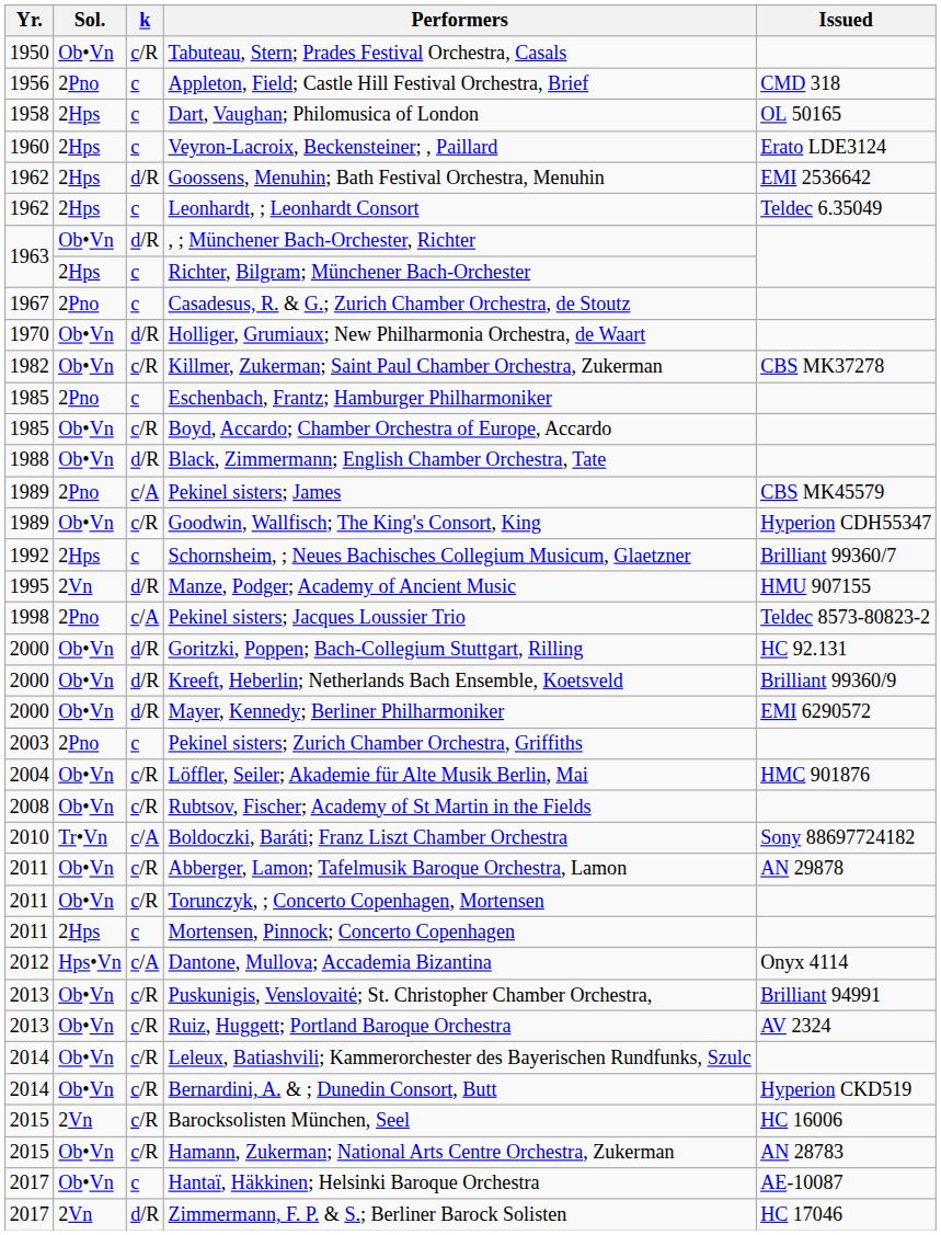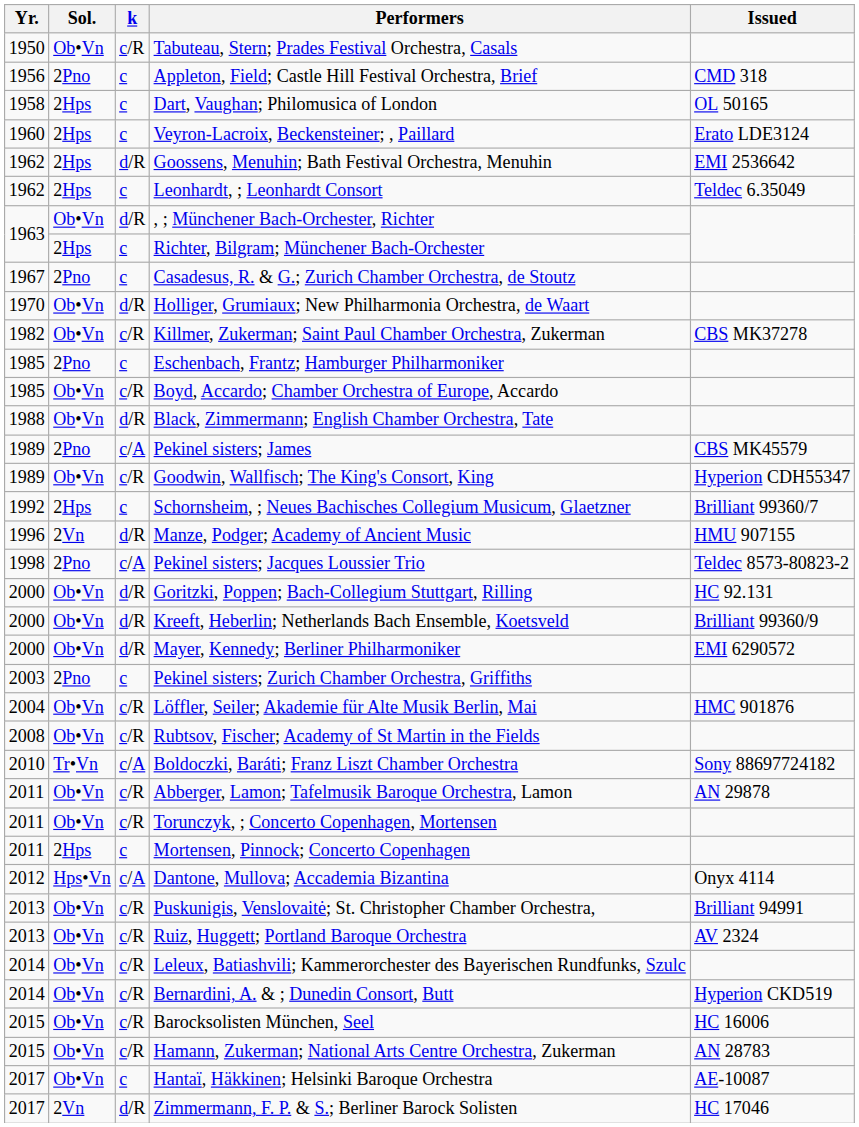 <table class="wikitable sortable">
 <tr>
 <th scope="col">Yr.</th>
 <th scope="col">Sol.</th>
 <th scope="col"><a href='#'>k</a></th>
 <th scope="col">Performers</th>
 <th scope="col">Issued</th>
 </tr>
 <tr>
 <td>1950</td>
 <td><a href='#'>Ob</a>•<a href='#'>Vn</a></td>
 <td><a href='#'>c</a>/R</td>
 <td><a href='#'>Tabuteau</a>, <a href='#'>Stern</a>; <a href='#'>Prades Festival</a> Orchestra, <a href='#'>Casals</a></td>
 <td></td>
 </tr>
 <tr>
 <td>1956</td>
 <td>2<a href='#'>Pno</a></td>
 <td><a href='#'>c</a></td>
 <td><a href='#'>Appleton</a>, <a href='#'>Field</a>; Castle Hill Festival Orchestra, <a href='#'>Brief</a></td>
 <td><a href='#'>CMD</a> 318</td>
 </tr>
 <tr>
 <td>1958</td>
 <td>2<a href='#'>Hps</a></td>
 <td><a href='#'>c</a></td>
 <td><a href='#'>Dart</a>, <a href='#'>Vaughan</a>; Philomusica of London</td>
 <td><a href='#'>OL</a> 50165</td>
 </tr>
 <tr>
 <td>1960</td>
 <td>2<a href='#'>Hps</a></td>
 <td><a href='#'>c</a></td>
 <td><a href='#'>Veyron-Lacroix</a>, <a href='#'>Beckensteiner</a>; , <a href='#'>Paillard</a></td>
 <td><a href='#'>Erato</a> LDE3124</td>
 </tr>
 <tr>
 <td>1962</td>
 <td>2<a href='#'>Hps</a></td>
 <td><a href='#'>d</a>/R</td>
 <td><a href='#'>Goossens</a>, <a href='#'>Menuhin</a>; Bath Festival Orchestra, Menuhin</td>
 <td><a href='#'>EMI</a> 2536642</td>
 </tr>
 <tr>
 <td>1962</td>
 <td>2<a href='#'>Hps</a></td>
 <td><a href='#'>c</a></td>
 <td><a href='#'>Leonhardt</a>, ; <a href='#'>Leonhardt Consort</a></td>
 <td><a href='#'>Teldec</a> 6.35049</td>
 </tr>
 <tr>
 <td rowspan="2">1963</td>
 <td><a href='#'>Ob</a>•<a href='#'>Vn</a></td>
 <td><a href='#'>d</a>/R</td>
 <td>, ; <a href='#'>Münchener Bach-Orchester</a>, <a href='#'>Richter</a></td>
 <td rowspan="2"></td>
 </tr>
 <tr>
 <td>2<a href='#'>Hps</a></td>
 <td><a href='#'>c</a></td>
 <td><a href='#'>Richter</a>, <a href='#'>Bilgram</a>; <a href='#'>Münchener Bach-Orchester</a></td>
 </tr>
 <tr>
 <td>1967</td>
 <td>2<a href='#'>Pno</a></td>
 <td><a href='#'>c</a></td>
 <td><a href='#'>Casadesus, R.</a> & <a href='#'>G.</a>; <a href='#'>Zurich Chamber Orchestra</a>, <a href='#'>de Stoutz</a></td>
 <td></td>
 </tr>
 <tr>
 <td>1970</td>
 <td><a href='#'>Ob</a>•<a href='#'>Vn</a></td>
 <td><a href='#'>d</a>/R</td>
 <td><a href='#'>Holliger</a>, <a href='#'>Grumiaux</a>; New Philharmonia Orchestra, <a href='#'>de Waart</a></td>
 <td></td>
 </tr>
 <tr>
 <td>1982</td>
 <td><a href='#'>Ob</a>•<a href='#'>Vn</a></td>
 <td><a href='#'>c</a>/R</td>
 <td><a href='#'>Killmer</a>, <a href='#'>Zukerman</a>; <a href='#'>Saint Paul Chamber Orchestra</a>, Zukerman</td>
 <td><a href='#'>CBS</a> MK37278</td>
 </tr>
 <tr>
 <td>1985</td>
 <td>2<a href='#'>Pno</a></td>
 <td><a href='#'>c</a></td>
 <td><a href='#'>Eschenbach</a>, <a href='#'>Frantz</a>; <a href='#'>Hamburger Philharmoniker</a></td>
 <td></td>
 </tr>
 <tr>
 <td>1985</td>
 <td><a href='#'>Ob</a>•<a href='#'>Vn</a></td>
 <td><a href='#'>c</a>/R</td>
 <td><a href='#'>Boyd</a>, <a href='#'>Accardo</a>; <a href='#'>Chamber Orchestra of Europe</a>, Accardo</td>
 <td></td>
 </tr>
 <tr>
 <td>1988</td>
 <td><a href='#'>Ob</a>•<a href='#'>Vn</a></td>
 <td><a href='#'>d</a>/R</td>
 <td><a href='#'>Black</a>, <a href='#'>Zimmermann</a>; <a href='#'>English Chamber Orchestra</a>, <a href='#'>Tate</a></td>
 <td></td>
 </tr>
 <tr>
 <td>1989</td>
 <td>2<a href='#'>Pno</a></td>
 <td><a href='#'>c</a>/<a href='#'>A</a></td>
 <td><a href='#'>Pekinel sisters</a>; <a href='#'>James</a></td>
 <td><a href='#'>CBS</a> MK45579</td>
 </tr>
 <tr>
 <td>1989</td>
 <td><a href='#'>Ob</a>•<a href='#'>Vn</a></td>
 <td><a href='#'>c</a>/R</td>
 <td><a href='#'>Goodwin</a>, <a href='#'>Wallfisch</a>; <a href='#'>The King's Consort</a>, <a href='#'>King</a></td>
 <td><a href='#'>Hyperion</a> CDH55347</td>
 </tr>
 <tr>
 <td>1992</td>
 <td>2<a href='#'>Hps</a></td>
 <td><a href='#'>c</a></td>
 <td><a href='#'>Schornsheim</a>, ; <a href='#'>Neues Bachisches Collegium Musicum</a>, <a href='#'>Glaetzner</a></td>
 <td><a href='#'>Brilliant</a> 99360/7</td>
 </tr>
 <tr>
-<td>1995</td>
+<td>1996</td>
 <td>2<a href='#'>Vn</a></td>
 <td><a href='#'>d</a>/R</td>
 <td><a href='#'>Manze</a>, <a href='#'>Podger</a>; <a href='#'>Academy of Ancient Music</a></td>
 <td><a href='#'>HMU</a> 907155</td>
 </tr>
 <tr>
 <td>1998</td>
 <td>2<a href='#'>Pno</a></td>
 <td><a href='#'>c</a>/<a href='#'>A</a></td>
 <td><a href='#'>Pekinel sisters</a>; <a href='#'>Jacques Loussier Trio</a></td>
 <td><a href='#'>Teldec</a> 8573-80823-2</td>
 </tr>
 <tr>
 <td>2000</td>
 <td><a href='#'>Ob</a>•<a href='#'>Vn</a></td>
 <td><a href='#'>d</a>/R</td>
 <td><a href='#'>Goritzki</a>, <a href='#'>Poppen</a>; <a href='#'>Bach-Collegium Stuttgart</a>, <a href='#'>Rilling</a></td>
 <td><a href='#'>HC</a> 92.131</td>
 </tr>
 <tr>
 <td>2000</td>
 <td><a href='#'>Ob</a>•<a href='#'>Vn</a></td>
 <td><a href='#'>d</a>/R</td>
 <td><a href='#'>Kreeft</a>, <a href='#'>Heberlin</a>; Netherlands Bach Ensemble, <a href='#'>Koetsveld</a></td>
 <td><a href='#'>Brilliant</a> 99360/9</td>
 </tr>
 <tr>
 <td>2000</td>
 <td><a href='#'>Ob</a>•<a href='#'>Vn</a></td>
 <td><a href='#'>d</a>/R</td>
 <td><a href='#'>Mayer</a>, <a href='#'>Kennedy</a>; <a href='#'>Berliner Philharmoniker</a></td>
 <td><a href='#'>EMI</a> 6290572</td>
 </tr>
 <tr>
 <td>2003</td>
 <td>2<a href='#'>Pno</a></td>
 <td><a href='#'>c</a></td>
 <td><a href='#'>Pekinel sisters</a>; <a href='#'>Zurich Chamber Orchestra</a>, <a href='#'>Griffiths</a></td>
 <td></td>
 </tr>
 <tr>
 <td>2004</td>
 <td><a href='#'>Ob</a>•<a href='#'>Vn</a></td>
 <td><a href='#'>c</a>/R</td>
 <td><a href='#'>Löffler</a>, <a href='#'>Seiler</a>; <a href='#'>Akademie für Alte Musik Berlin</a>, <a href='#'>Mai</a></td>
 <td><a href='#'>HMC</a> 901876</td>
 </tr>
 <tr>
 <td>2008</td>
 <td><a href='#'>Ob</a>•<a href='#'>Vn</a></td>
 <td><a href='#'>c</a>/R</td>
 <td><a href='#'>Rubtsov</a>, <a href='#'>Fischer</a>; <a href='#'>Academy of St Martin in the Fields</a></td>
 <td></td>
 </tr>
 <tr>
 <td>2010</td>
 <td><a href='#'>Tr</a>•<a href='#'>Vn</a></td>
 <td><a href='#'>c</a>/<a href='#'>A</a></td>
 <td><a href='#'>Boldoczki</a>, <a href='#'>Baráti</a>; <a href='#'>Franz Liszt Chamber Orchestra</a></td>
 <td><a href='#'>Sony</a> 88697724182</td>
 </tr>
 <tr>
 <td>2011</td>
 <td><a href='#'>Ob</a>•<a href='#'>Vn</a></td>
 <td><a href='#'>c</a>/R</td>
 <td><a href='#'>Abberger</a>, <a href='#'>Lamon</a>; <a href='#'>Tafelmusik Baroque Orchestra</a>, Lamon</td>
 <td><a href='#'>AN</a> 29878</td>
 </tr>
 <tr>
 <td>2011</td>
 <td><a href='#'>Ob</a>•<a href='#'>Vn</a></td>
 <td><a href='#'>c</a>/R</td>
 <td><a href='#'>Torunczyk</a>, ; <a href='#'>Concerto Copenhagen</a>, <a href='#'>Mortensen</a></td>
 <td></td>
 </tr>
 <tr>
 <td>2011</td>
 <td>2<a href='#'>Hps</a></td>
 <td><a href='#'>c</a></td>
 <td><a href='#'>Mortensen</a>, <a href='#'>Pinnock</a>; <a href='#'>Concerto Copenhagen</a></td>
 <td></td>
 </tr>
 <tr>
 <td>2012</td>
 <td><a href='#'>Hps</a>•<a href='#'>Vn</a></td>
 <td><a href='#'>c</a>/<a href='#'>A</a></td>
 <td><a href='#'>Dantone</a>, <a href='#'>Mullova</a>; <a href='#'>Accademia Bizantina</a></td>
 <td>Onyx 4114</td>
 </tr>
 <tr>
 <td>2013</td>
 <td><a href='#'>Ob</a>•<a href='#'>Vn</a></td>
 <td><a href='#'>c</a>/R</td>
 <td><a href='#'>Puskunigis</a>, <a href='#'>Venslovaitė</a>; St. Christopher Chamber Orchestra, </td>
 <td><a href='#'>Brilliant</a> 94991</td>
 </tr>
 <tr>
 <td>2013</td>
 <td><a href='#'>Ob</a>•<a href='#'>Vn</a></td>
 <td><a href='#'>c</a>/R</td>
 <td><a href='#'>Ruiz</a>, <a href='#'>Huggett</a>; <a href='#'>Portland Baroque Orchestra</a></td>
 <td><a href='#'>AV</a> 2324</td>
 </tr>
 <tr>
 <td>2014</td>
 <td><a href='#'>Ob</a>•<a href='#'>Vn</a></td>
 <td><a href='#'>c</a>/R</td>
 <td><a href='#'>Leleux</a>, <a href='#'>Batiashvili</a>; Kammerorchester des Bayerischen Rundfunks, <a href='#'>Szulc</a></td>
 <td></td>
 </tr>
 <tr>
 <td>2014</td>
 <td><a href='#'>Ob</a>•<a href='#'>Vn</a></td>
 <td><a href='#'>c</a>/R</td>
 <td><a href='#'>Bernardini, A.</a> & ; <a href='#'>Dunedin Consort</a>, <a href='#'>Butt</a></td>
 <td><a href='#'>Hyperion</a> CKD519</td>
 </tr>
 <tr>
 <td>2015</td>
-<td>2<a href='#'>Vn</a></td>
+<td><a href='#'>Ob</a>•<a href='#'>Vn</a></td>
 <td><a href='#'>c</a>/R</td>
 <td>Barocksolisten München, <a href='#'>Seel</a></td>
 <td><a href='#'>HC</a> 16006</td>
 </tr>
 <tr>
 <td>2015</td>
 <td><a href='#'>Ob</a>•<a href='#'>Vn</a></td>
 <td><a href='#'>c</a>/R</td>
 <td><a href='#'>Hamann</a>, <a href='#'>Zukerman</a>; <a href='#'>National Arts Centre Orchestra</a>, Zukerman</td>
 <td><a href='#'>AN</a> 28783</td>
 </tr>
 <tr>
 <td>2017</td>
 <td><a href='#'>Ob</a>•<a href='#'>Vn</a></td>
 <td><a href='#'>c</a></td>
 <td><a href='#'>Hantaï</a>, <a href='#'>Häkkinen</a>; Helsinki Baroque Orchestra</td>
 <td><a href='#'>AE</a>-10087</td>
 </tr>
 <tr>
 <td>2017</td>
 <td>2<a href='#'>Vn</a></td>
 <td><a href='#'>d</a>/R</td>
 <td><a href='#'>Zimmermann, F. P.</a> & <a href='#'>S.</a>; Berliner Barock Solisten</td>
 <td><a href='#'>HC</a> 17046</td>
 </tr>
 </table>
